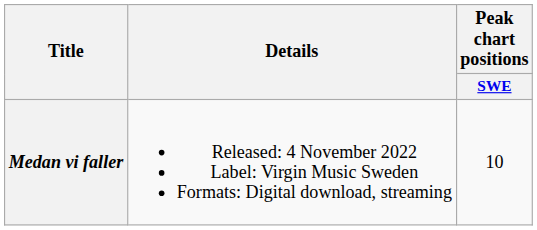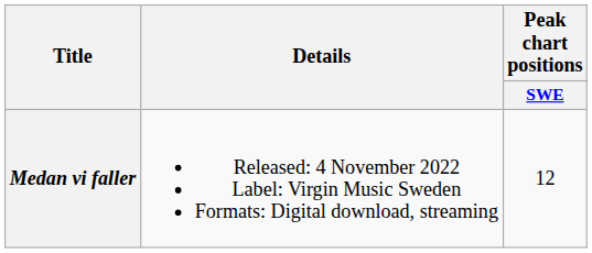 <table class="wikitable plainrowheaders" style="text-align:center">
 <tr>
 <th scope="col" rowspan="2">Title</th>
 <th scope="col" rowspan="2">Details</th>
 <th scope="col" colspan="1">Peak chart positions</th>
 </tr>
 <tr>
 <th scope="col" style="width:3em;font-size:85%;"><a href='#'>SWE</a><br></th>
 </tr>
 <tr>
 <th scope="row"><em>Medan vi faller</em></th>
 <td><br><ul><li>Released: 4 November 2022</li><li>Label: Virgin Music Sweden</li><li>Formats: Digital download, streaming</li></ul></td>
-<td>10<br></td>
+<td>12<br></td>
 </tr>
 </table>
